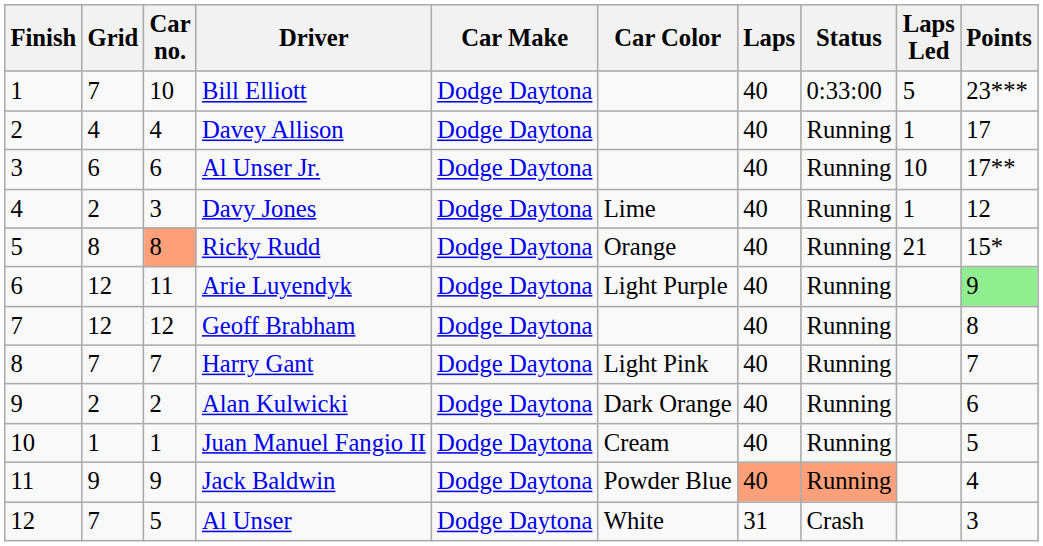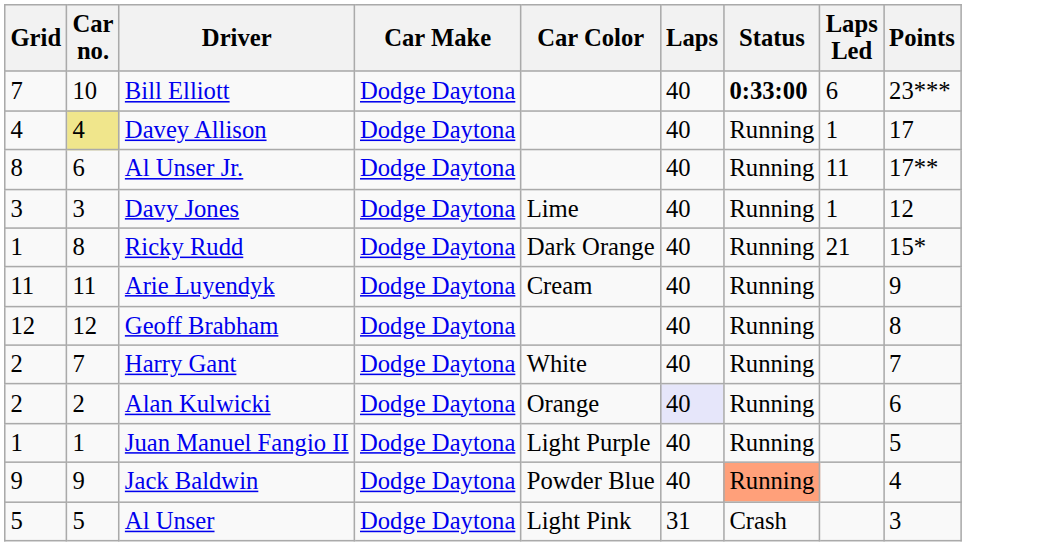 <table class="wikitable">
 <tr>
-<th>Finish</th>
 <th>Grid</th>
 <th>Car<br>no.</th>
 <th>Driver</th>
 <th>Car Make</th>
 <th>Car Color</th>
 <th>Laps</th>
 <th>Status</th>
 <th>Laps<br>Led</th>
 <th>Points</th>
 </tr>
 <tr>
-<td>1</td>
 <td>7</td>
 <td>10</td>
 <td> <a href='#'>Bill Elliott</a></td>
 <td><a href='#'>Dodge Daytona</a></td>
 <td><div> </div></td>
 <td>40</td>
-<td>0:33:00</td>
-<td>5</td>
+<td><strong>0:33:00</strong></td>
+<td>6</td>
 <td>23***</td>
 </tr>
 <tr>
-<td>2</td>
 <td>4</td>
-<td>4</td>
+<td style="background: khaki;">4</td>
 <td> <a href='#'>Davey Allison</a></td>
 <td><a href='#'>Dodge Daytona</a></td>
 <td><div> </div></td>
 <td>40</td>
 <td>Running</td>
 <td>1</td>
 <td>17</td>
 </tr>
 <tr>
-<td>3</td>
-<td>6</td>
+<td>8</td>
 <td>6</td>
 <td> <a href='#'>Al Unser Jr.</a></td>
 <td><a href='#'>Dodge Daytona</a></td>
 <td><div> </div></td>
 <td>40</td>
 <td>Running</td>
-<td>10</td>
+<td>11</td>
 <td>17**</td>
 </tr>
 <tr>
-<td>4</td>
-<td>2</td>
+<td>3</td>
 <td>3</td>
 <td> <a href='#'>Davy Jones</a></td>
 <td><a href='#'>Dodge Daytona</a></td>
 <td><div> Lime</div></td>
 <td>40</td>
 <td>Running</td>
 <td>1</td>
 <td>12</td>
 </tr>
 <tr>
-<td>5</td>
+<td>1</td>
 <td>8</td>
-<td style="background: lightsalmon;">8</td>
 <td> <a href='#'>Ricky Rudd</a></td>
 <td><a href='#'>Dodge Daytona</a></td>
-<td><div> Orange</div></td>
+<td><div> Dark Orange</div></td>
 <td>40</td>
 <td>Running</td>
 <td>21</td>
 <td>15*</td>
 </tr>
 <tr>
-<td>6</td>
-<td>12</td>
+<td>11</td>
 <td>11</td>
 <td> <a href='#'>Arie Luyendyk</a></td>
 <td><a href='#'>Dodge Daytona</a></td>
-<td><div> Light Purple</div></td>
+<td><div> Cream</div></td>
 <td>40</td>
 <td>Running</td>
 <td></td>
-<td style="background: lightgreen;">9</td>
+<td>9</td>
 </tr>
 <tr>
-<td>7</td>
 <td>12</td>
 <td>12</td>
 <td> <a href='#'>Geoff Brabham</a></td>
 <td><a href='#'>Dodge Daytona</a></td>
 <td><div></div></td>
 <td>40</td>
 <td>Running</td>
 <td></td>
 <td>8</td>
 </tr>
 <tr>
-<td>8</td>
-<td>7</td>
+<td>2</td>
 <td>7</td>
 <td> <a href='#'>Harry Gant</a></td>
 <td><a href='#'>Dodge Daytona</a></td>
-<td><div> Light Pink</div></td>
+<td><div> White</div></td>
 <td>40</td>
 <td>Running</td>
 <td></td>
 <td>7</td>
 </tr>
 <tr>
-<td>9</td>
 <td>2</td>
 <td>2</td>
 <td> <a href='#'>Alan Kulwicki</a></td>
 <td><a href='#'>Dodge Daytona</a></td>
-<td><div> Dark Orange</div></td>
-<td>40</td>
+<td><div> Orange</div></td>
+<td style="background: lavender;">40</td>
 <td>Running</td>
 <td></td>
 <td>6</td>
 </tr>
 <tr>
-<td>10</td>
 <td>1</td>
 <td>1</td>
 <td> <a href='#'>Juan Manuel Fangio II</a></td>
 <td><a href='#'>Dodge Daytona</a></td>
-<td><div> Cream</div></td>
+<td><div> Light Purple</div></td>
 <td>40</td>
 <td>Running</td>
 <td></td>
 <td>5</td>
 </tr>
 <tr>
-<td>11</td>
 <td>9</td>
 <td>9</td>
 <td> <a href='#'>Jack Baldwin</a></td>
 <td><a href='#'>Dodge Daytona</a></td>
 <td><div> Powder Blue</div></td>
-<td style="background: lightsalmon;">40</td>
+<td>40</td>
 <td style="background: lightsalmon;">Running</td>
 <td></td>
 <td>4</td>
 </tr>
 <tr>
-<td>12</td>
-<td>7</td>
+<td>5</td>
 <td>5</td>
 <td> <a href='#'>Al Unser</a></td>
 <td><a href='#'>Dodge Daytona</a></td>
-<td><div> White</div></td>
+<td><div> Light Pink</div></td>
 <td>31</td>
 <td>Crash</td>
 <td></td>
 <td>3</td>
 </tr>
 </table>
